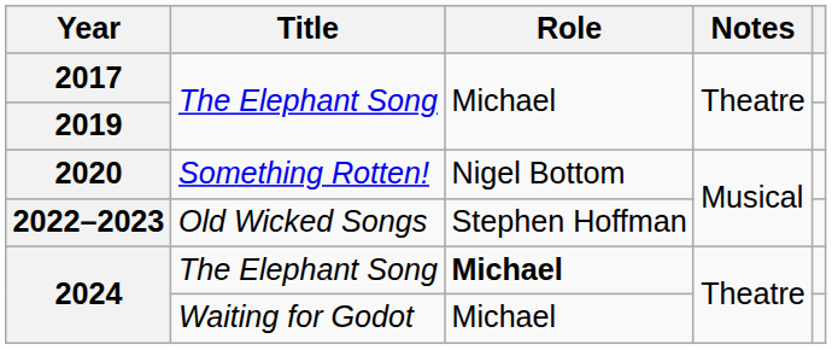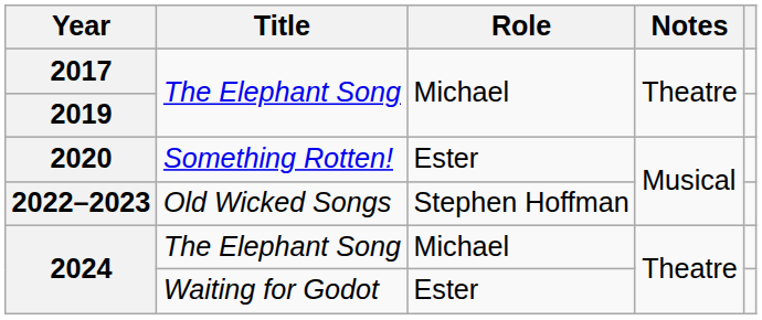 <table class="wikitable plainrowheaders">
 <tr>
 <th scope="col">Year</th>
 <th scope="col">Title</th>
 <th scope="col">Role</th>
 <th scope="col">Notes</th>
 <th scope="col" class="unsortable"></th>
 </tr>
 <tr>
 <th scope="row">2017</th>
 <td rowspan="2"><em><a href='#'>The Elephant Song</a></em></td>
 <td rowspan="2">Michael</td>
 <td rowspan="2">Theatre</td>
 <td style="text-align:center"></td>
 </tr>
 <tr>
 <th scope="row">2019</th>
 <td style="text-align:center"></td>
 </tr>
 <tr>
 <th scope="row">2020</th>
 <td><em><a href='#'>Something Rotten!</a></em></td>
-<td>Nigel Bottom</td>
+<td>Ester</td>
 <td rowspan="2">Musical</td>
 <td style="text-align:center"></td>
 </tr>
 <tr>
 <th scope="row">2022–2023</th>
 <td><em>Old Wicked Songs</em></td>
 <td>Stephen Hoffman</td>
 <td style="text-align:center"></td>
 </tr>
 <tr>
 <th scope="row" rowspan="2">2024</th>
 <td><em>The Elephant Song</em></td>
-<td><strong>Michael</strong></td>
+<td>Michael</td>
 <td rowspan="2">Theatre</td>
 <td style="text-align:center"></td>
 </tr>
 <tr>
 <td><em>Waiting for Godot</em></td>
-<td>Michael</td>
+<td>Ester</td>
 <td style="text-align:center"></td>
 </tr>
 </table>
